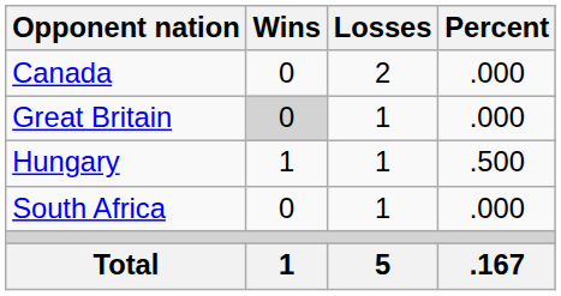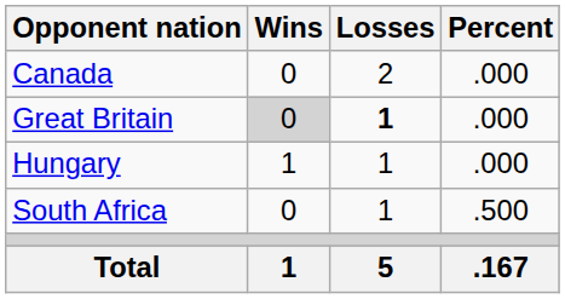 <table class=wikitable>
 <tr>
 <th>Opponent nation</th>
 <th>Wins</th>
 <th>Losses</th>
 <th>Percent</th>
 </tr>
 <tr align=center>
 <td align=left><a href='#'>Canada</a></td>
 <td>0</td>
 <td>2</td>
 <td>.000</td>
 </tr>
 <tr align=center>
 <td align=left><a href='#'>Great Britain</a></td>
 <td style="background: lightgrey;">0</td>
-<td>1</td>
+<td><strong>1</strong></td>
 <td>.000</td>
 </tr>
 <tr align=center>
 <td align=left><a href='#'>Hungary</a></td>
 <td>1</td>
 <td>1</td>
-<td>.500</td>
+<td>.000</td>
 </tr>
 <tr align=center>
 <td align=left><a href='#'>South Africa</a></td>
 <td>0</td>
 <td>1</td>
-<td>.000</td>
+<td>.500</td>
 </tr>
 <tr>
 <td colspan=4 bgcolor=lightgray></td>
 </tr>
 <tr>
 <th>Total</th>
 <th>1</th>
 <th>5</th>
 <th>.167</th>
 </tr>
 </table>
